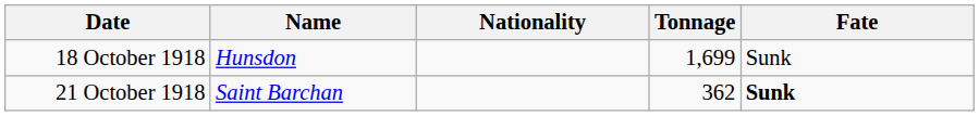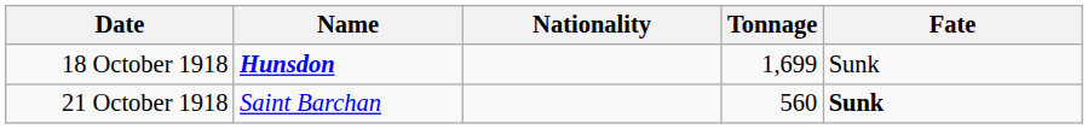 <table class="wikitable sortable">
 <tr>
 <th width="140px">Date</th>
 <th width="140px">Name</th>
 <th width="160px">Nationality</th>
 <th width="25px">Tonnage</th>
 <th width="160px">Fate</th>
 </tr>
 <tr>
 <td align="right">18 October 1918</td>
-<td align="left"><a href='#'><em>Hunsdon</em></a></td>
+<td align="left"><strong><a href='#'><em>Hunsdon</em></a></strong></td>
 <td align="left"></td>
 <td align="right">1,699</td>
 <td align="left">Sunk</td>
 </tr>
 <tr>
 <td align="right">21 October 1918</td>
 <td align="left"><a href='#'><em>Saint Barchan</em></a></td>
 <td align="left"></td>
-<td align="right">362</td>
+<td align="right">560</td>
 <td align="left"><strong>Sunk</strong></td>
 </tr>
 </table>
